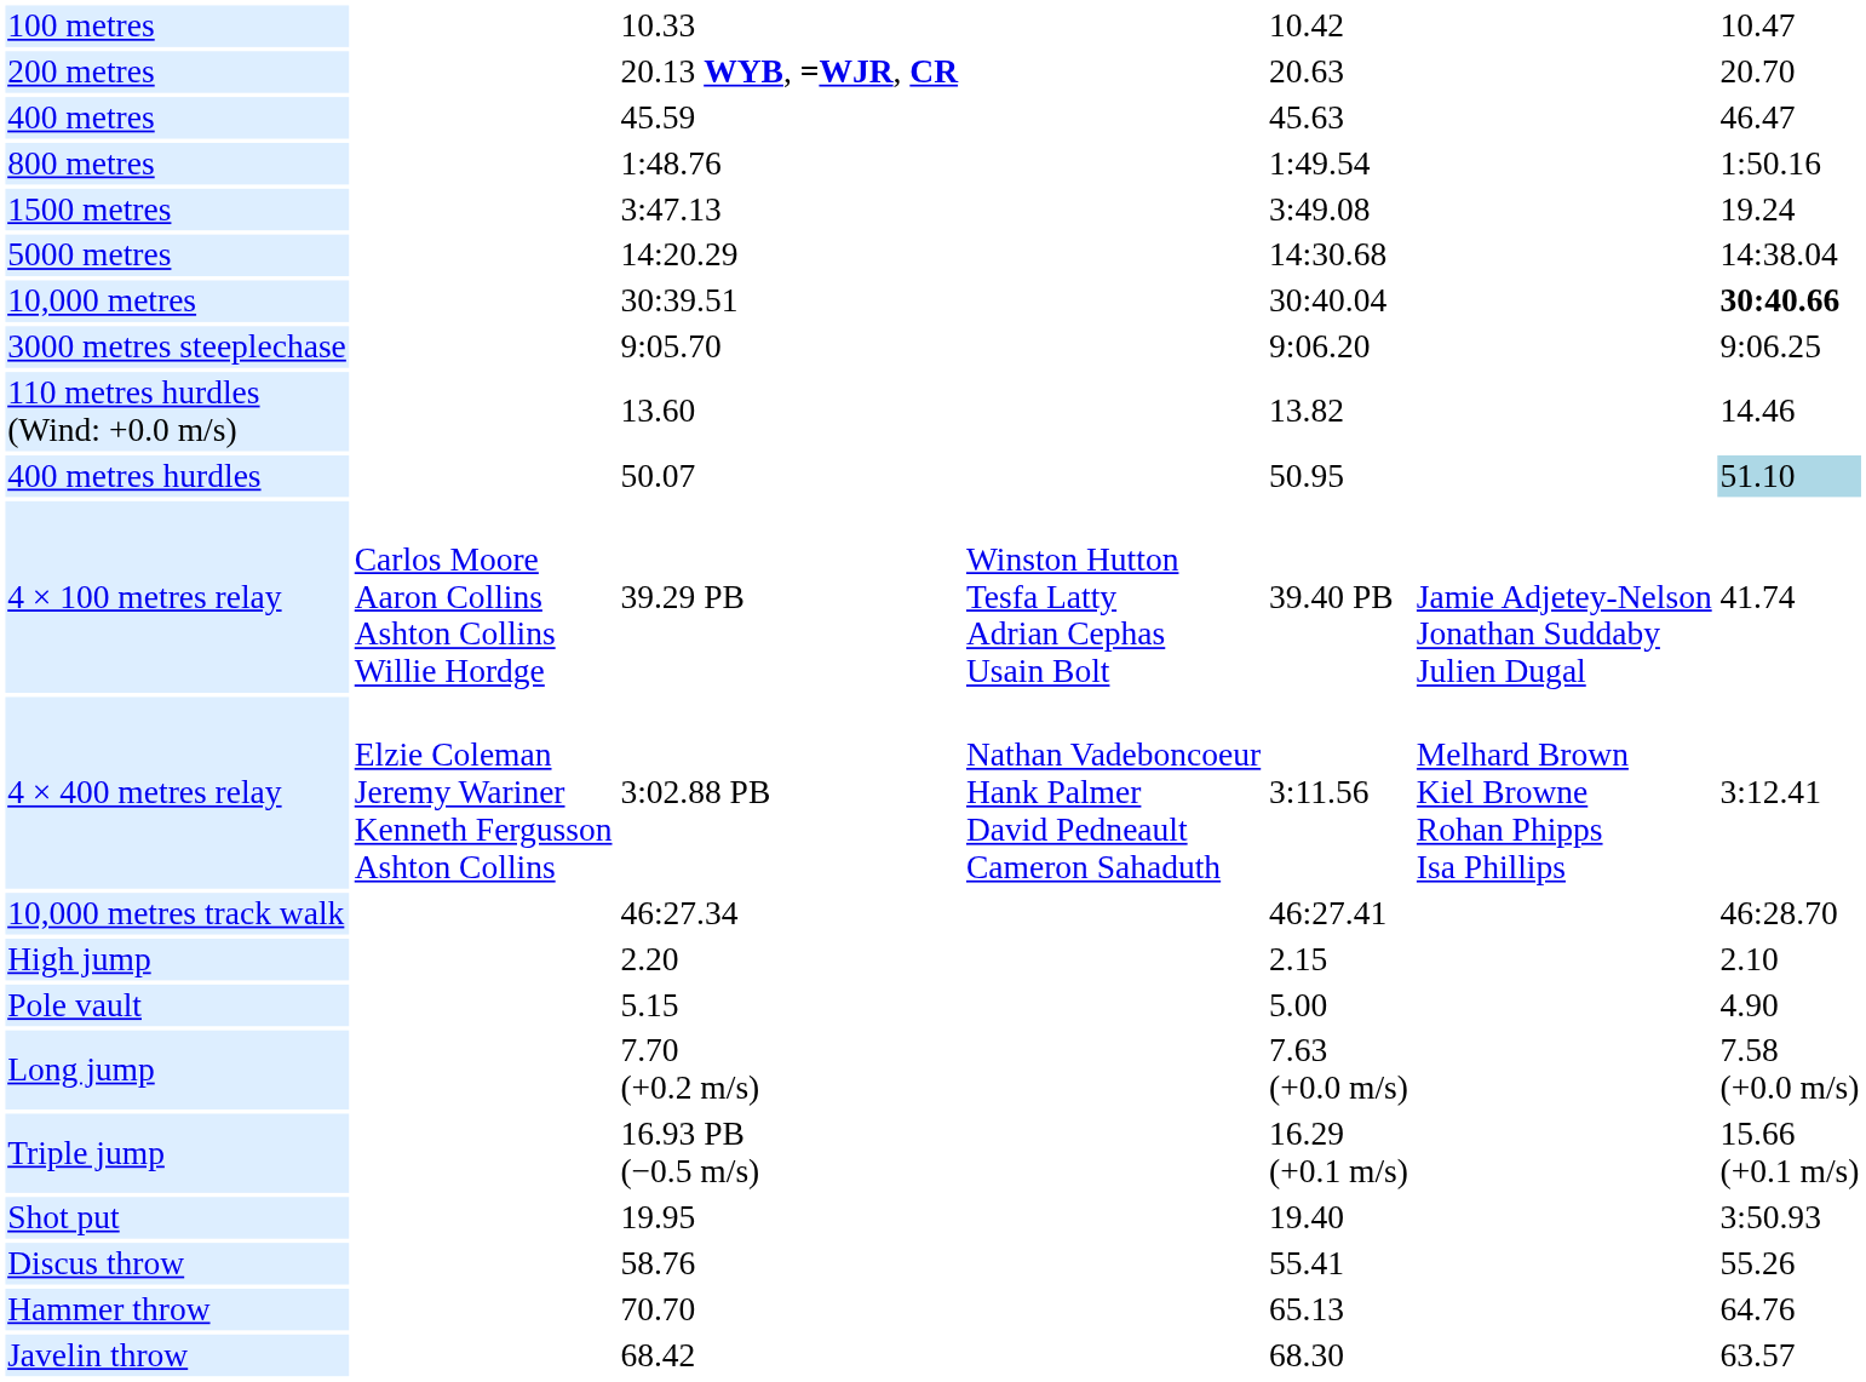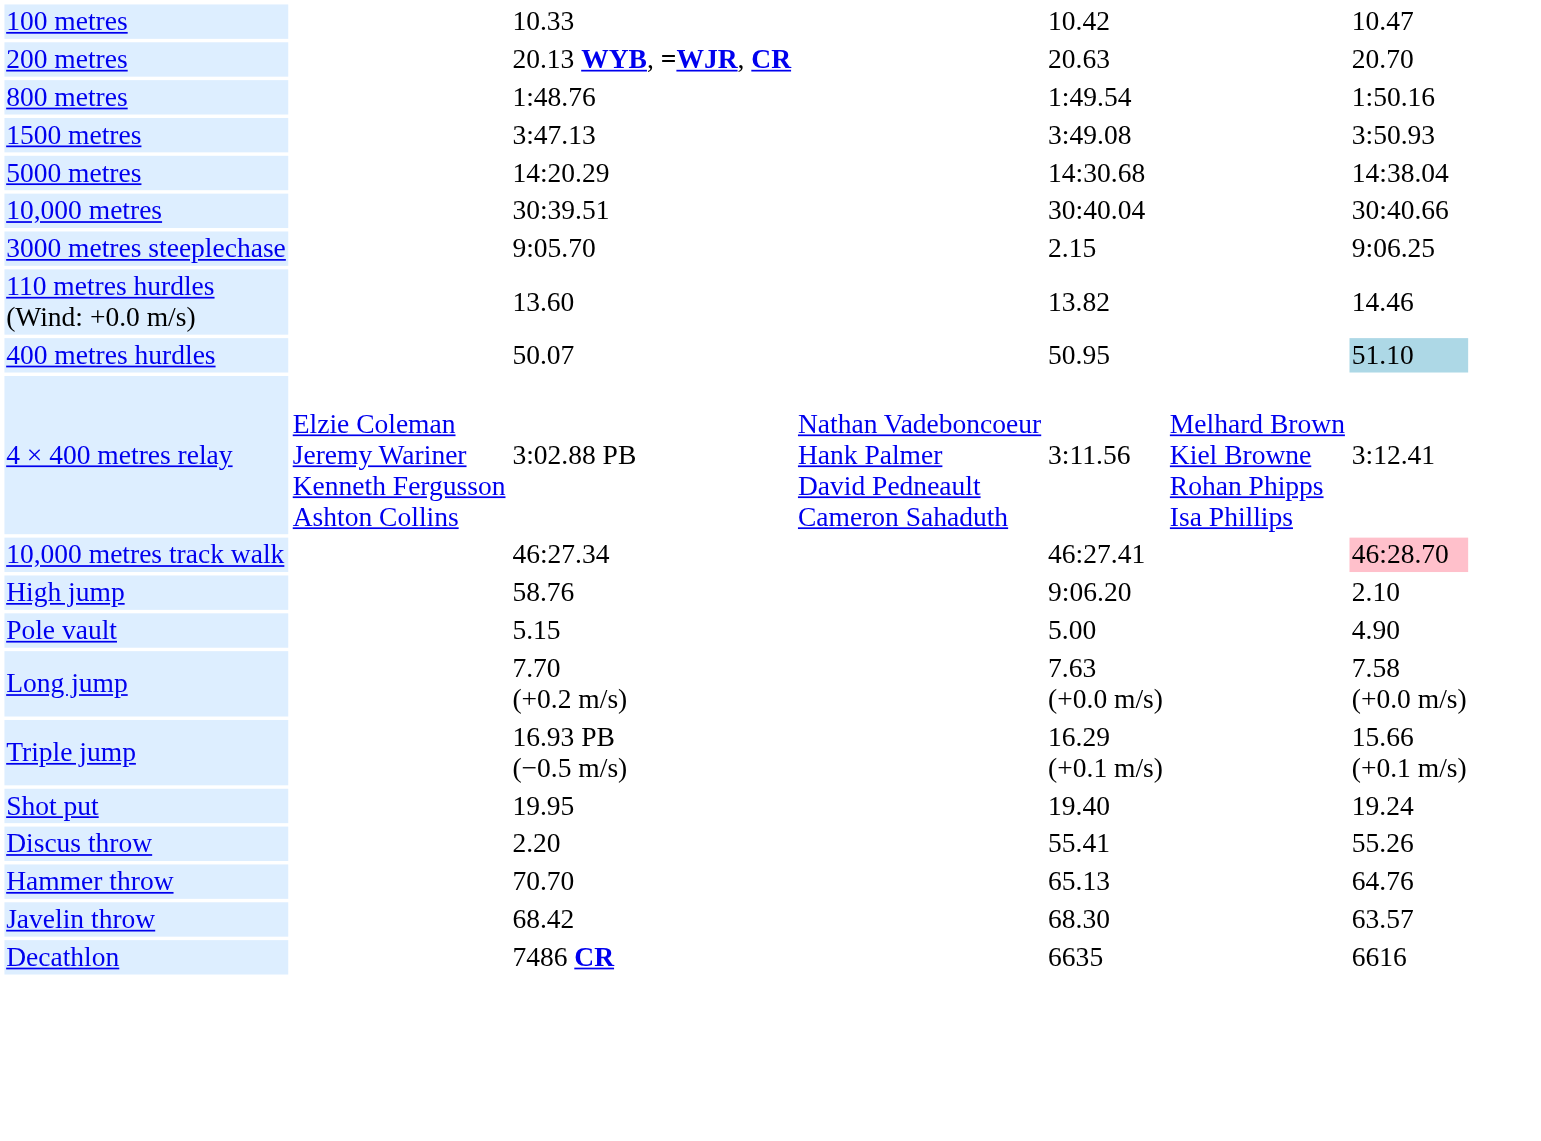 <table>
 <tr>
 <td bgcolor = DDEEFF><a href='#'>100 metres</a></td>
 <td></td>
 <td>10.33</td>
 <td></td>
 <td>10.42</td>
 <td></td>
 <td>10.47</td>
 </tr>
 <tr>
 <td bgcolor = DDEEFF><a href='#'>200 metres</a></td>
 <td></td>
 <td>20.13 <strong><a href='#'>WYB</a></strong>, <strong>=<a href='#'>WJR</a></strong>, <strong><a href='#'>CR</a></strong></td>
 <td></td>
 <td>20.63</td>
 <td></td>
 <td>20.70</td>
 </tr>
 <tr>
-<td bgcolor = DDEEFF><a href='#'>400 metres</a></td>
-<td></td>
-<td>45.59</td>
-<td></td>
-<td>45.63</td>
-<td></td>
-<td>46.47</td>
-</tr>
-<tr>
 <td bgcolor = DDEEFF><a href='#'>800 metres</a></td>
 <td></td>
 <td>1:48.76</td>
 <td></td>
 <td>1:49.54</td>
 <td></td>
 <td>1:50.16</td>
 </tr>
 <tr>
 <td bgcolor = DDEEFF><a href='#'>1500 metres</a></td>
 <td></td>
 <td>3:47.13</td>
 <td></td>
 <td>3:49.08</td>
 <td></td>
-<td>19.24</td>
+<td>3:50.93</td>
 </tr>
 <tr>
 <td bgcolor = DDEEFF><a href='#'>5000 metres</a></td>
 <td></td>
 <td>14:20.29</td>
 <td></td>
 <td>14:30.68</td>
 <td></td>
 <td>14:38.04</td>
 </tr>
 <tr>
 <td bgcolor = DDEEFF><a href='#'>10,000 metres</a></td>
 <td></td>
 <td>30:39.51</td>
 <td></td>
 <td>30:40.04</td>
 <td></td>
-<td><strong>30:40.66</strong></td>
+<td>30:40.66</td>
 </tr>
 <tr>
 <td bgcolor = DDEEFF><a href='#'>3000 metres steeplechase</a></td>
 <td></td>
 <td>9:05.70</td>
 <td></td>
-<td>9:06.20</td>
+<td>2.15</td>
 <td></td>
 <td>9:06.25</td>
 </tr>
 <tr>
 <td bgcolor = DDEEFF><a href='#'>110 metres hurdles</a> <br>(Wind: +0.0 m/s)</td>
 <td></td>
 <td>13.60</td>
 <td></td>
 <td>13.82</td>
 <td></td>
 <td>14.46</td>
 </tr>
 <tr>
 <td bgcolor = DDEEFF><a href='#'>400 metres hurdles</a></td>
 <td></td>
 <td>50.07</td>
 <td></td>
 <td>50.95</td>
 <td></td>
 <td style="background: lightblue;">51.10</td>
 </tr>
 <tr>
-<td bgcolor = DDEEFF><a href='#'>4 × 100 metres relay</a></td>
-<td> <br><a href='#'>Carlos Moore</a><br><a href='#'>Aaron Collins</a><br><a href='#'>Ashton Collins</a><br><a href='#'>Willie Hordge</a></td>
-<td>39.29 PB</td>
-<td> <br><a href='#'>Winston Hutton</a><br><a href='#'>Tesfa Latty</a><br><a href='#'>Adrian Cephas</a><br><a href='#'>Usain Bolt</a></td>
-<td>39.40 PB</td>
-<td> <br><br><a href='#'>Jamie Adjetey-Nelson</a><br><a href='#'>Jonathan Suddaby</a><br><a href='#'>Julien Dugal</a></td>
-<td>41.74</td>
-</tr>
-<tr>
 <td bgcolor = DDEEFF><a href='#'>4 × 400 metres relay</a></td>
 <td> <br><a href='#'>Elzie Coleman</a><br><a href='#'>Jeremy Wariner</a><br><a href='#'>Kenneth Fergusson</a><br><a href='#'>Ashton Collins</a></td>
 <td>3:02.88 PB</td>
 <td> <br><a href='#'>Nathan Vadeboncoeur</a><br><a href='#'>Hank Palmer</a><br><a href='#'>David Pedneault</a><br><a href='#'>Cameron Sahaduth</a></td>
 <td>3:11.56</td>
 <td> <br><a href='#'>Melhard Brown</a><br><a href='#'>Kiel Browne</a><br><a href='#'>Rohan Phipps</a><br><a href='#'>Isa Phillips</a></td>
 <td>3:12.41</td>
 </tr>
 <tr>
 <td bgcolor = DDEEFF><a href='#'>10,000 metres track walk</a></td>
 <td></td>
 <td>46:27.34</td>
 <td></td>
 <td>46:27.41</td>
 <td></td>
-<td>46:28.70</td>
+<td style="background: pink;">46:28.70</td>
 </tr>
 <tr>
 <td bgcolor = DDEEFF><a href='#'>High jump</a></td>
 <td></td>
-<td>2.20</td>
+<td>58.76</td>
 <td></td>
-<td>2.15</td>
+<td>9:06.20</td>
 <td></td>
 <td>2.10</td>
 </tr>
 <tr>
 <td bgcolor = DDEEFF><a href='#'>Pole vault</a></td>
 <td></td>
 <td>5.15</td>
 <td></td>
 <td>5.00</td>
 <td></td>
 <td>4.90</td>
 </tr>
 <tr>
 <td bgcolor = DDEEFF><a href='#'>Long jump</a></td>
 <td></td>
 <td>7.70 <br>(+0.2 m/s)</td>
 <td></td>
 <td>7.63 <br>(+0.0 m/s)</td>
 <td></td>
 <td>7.58 <br>(+0.0 m/s)</td>
 </tr>
 <tr>
 <td bgcolor = DDEEFF><a href='#'>Triple jump</a></td>
 <td></td>
 <td>16.93 PB <br>(−0.5 m/s)</td>
 <td></td>
 <td>16.29 <br>(+0.1 m/s)</td>
 <td></td>
 <td>15.66 <br>(+0.1 m/s)</td>
 </tr>
 <tr>
 <td bgcolor = DDEEFF><a href='#'>Shot put</a></td>
 <td></td>
 <td>19.95</td>
 <td></td>
 <td>19.40</td>
 <td></td>
-<td>3:50.93</td>
+<td>19.24</td>
 </tr>
 <tr>
 <td bgcolor = DDEEFF><a href='#'>Discus throw</a></td>
 <td></td>
-<td>58.76</td>
+<td>2.20</td>
 <td></td>
 <td>55.41</td>
 <td></td>
 <td>55.26</td>
 </tr>
 <tr>
 <td bgcolor = DDEEFF><a href='#'>Hammer throw</a></td>
 <td></td>
 <td>70.70</td>
 <td></td>
 <td>65.13</td>
 <td></td>
 <td>64.76</td>
 </tr>
 <tr>
 <td bgcolor = DDEEFF><a href='#'>Javelin throw</a></td>
 <td></td>
 <td>68.42</td>
 <td></td>
 <td>68.30</td>
 <td></td>
 <td>63.57</td>
 </tr>
+<tr>
+<td bgcolor = DDEEFF><a href='#'>Decathlon</a></td>
+<td></td>
+<td>7486 <strong><a href='#'>CR</a></strong></td>
+<td></td>
+<td>6635</td>
+<td></td>
+<td>6616</td>
+</tr>
 </table>
